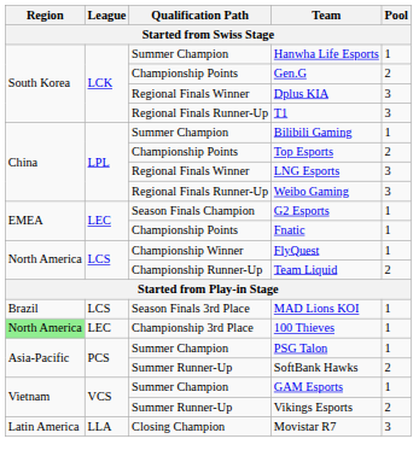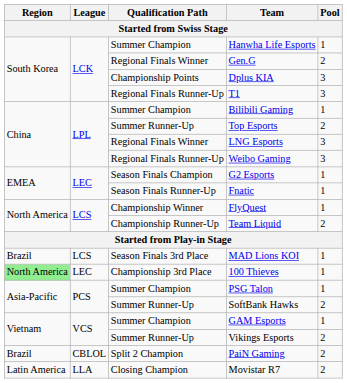 <table class="wikitable">
 <tr>
 <th>Region</th>
 <th>League</th>
 <th>Qualification Path</th>
 <th>Team</th>
 <th>Pool</th>
 </tr>
 <tr>
 <th colspan="5">Started from Swiss Stage</th>
 </tr>
 <tr>
 <td rowspan="4">South Korea</td>
 <td rowspan="4"><a href='#'>LCK</a></td>
 <td>Summer Champion</td>
 <td><a href='#'>Hanwha Life Esports</a></td>
 <td>1</td>
 </tr>
 <tr>
-<td>Championship Points</td>
+<td>Regional Finals Winner</td>
 <td><a href='#'>Gen.G</a></td>
 <td>2</td>
 </tr>
 <tr>
-<td>Regional Finals Winner</td>
+<td>Championship Points</td>
 <td><a href='#'>Dplus KIA</a></td>
 <td>3</td>
 </tr>
 <tr>
 <td>Regional Finals Runner-Up</td>
 <td><a href='#'>T1</a></td>
 <td>3</td>
 </tr>
 <tr>
 <td rowspan="4">China</td>
 <td rowspan="4"><a href='#'>LPL</a></td>
 <td>Summer Champion</td>
 <td><a href='#'>Bilibili Gaming</a></td>
 <td>1</td>
 </tr>
 <tr>
-<td>Championship Points</td>
+<td>Summer Runner-Up</td>
 <td><a href='#'>Top Esports</a></td>
 <td>2</td>
 </tr>
 <tr>
 <td>Regional Finals Winner</td>
 <td><a href='#'>LNG Esports</a></td>
 <td>3</td>
 </tr>
 <tr>
 <td>Regional Finals Runner-Up</td>
 <td><a href='#'>Weibo Gaming</a></td>
 <td>3</td>
 </tr>
 <tr>
 <td rowspan="2">EMEA</td>
 <td rowspan="2"><a href='#'>LEC</a></td>
 <td>Season Finals Champion</td>
 <td><a href='#'>G2 Esports</a></td>
 <td>1</td>
 </tr>
 <tr>
-<td>Championship Points</td>
+<td>Season Finals Runner-Up</td>
 <td><a href='#'>Fnatic</a></td>
 <td>1</td>
 </tr>
 <tr>
 <td rowspan="2">North America</td>
 <td rowspan="2"><a href='#'>LCS</a></td>
 <td>Championship Winner</td>
 <td><a href='#'>FlyQuest</a></td>
 <td>1</td>
 </tr>
 <tr>
 <td>Championship Runner-Up</td>
 <td><a href='#'>Team Liquid</a></td>
 <td>2</td>
 </tr>
 <tr>
 <th colspan="5">Started from Play-in Stage</th>
 </tr>
 <tr>
 <td>Brazil</td>
 <td>LCS</td>
 <td>Season Finals 3rd Place</td>
 <td><a href='#'>MAD Lions KOI</a></td>
 <td>1</td>
 </tr>
 <tr>
 <td style="background: lightgreen;">North America</td>
 <td>LEC</td>
 <td>Championship 3rd Place</td>
 <td><a href='#'>100 Thieves</a></td>
 <td>1</td>
 </tr>
 <tr>
 <td rowspan="2">Asia-Pacific</td>
 <td rowspan="2">PCS</td>
 <td>Summer Champion</td>
 <td><a href='#'>PSG Talon</a></td>
 <td>1</td>
 </tr>
 <tr>
 <td>Summer Runner-Up</td>
 <td>SoftBank Hawks</td>
 <td>2</td>
 </tr>
 <tr>
 <td rowspan="2">Vietnam</td>
 <td rowspan="2">VCS</td>
 <td>Summer Champion</td>
 <td><a href='#'>GAM Esports</a></td>
 <td>1</td>
 </tr>
 <tr>
 <td>Summer Runner-Up</td>
 <td>Vikings Esports</td>
 <td>2</td>
 </tr>
 <tr>
+<td>Brazil</td>
+<td>CBLOL</td>
+<td>Split 2 Champion</td>
+<td><a href='#'>PaiN Gaming</a></td>
+<td>2</td>
+</tr>
+<tr>
 <td>Latin America</td>
 <td>LLA</td>
 <td>Closing Champion</td>
 <td>Movistar R7</td>
-<td>3</td>
+<td>2</td>
 </tr>
 </table>
